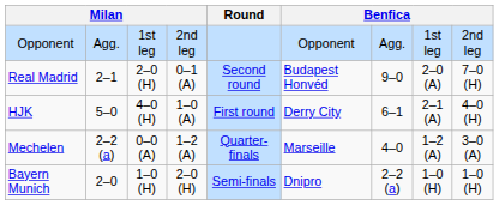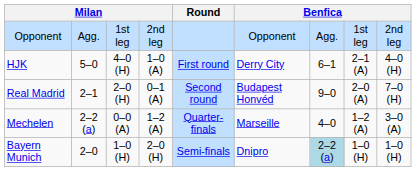 <table class="wikitable" style="text-align:center">
 <tr>
 <th colspan=4> <a href='#'>Milan</a></th>
 <th>Round</th>
 <th colspan=4> <a href='#'>Benfica</a></th>
 </tr>
 <tr style="background:#c1e0ff">
 <td>Opponent</td>
 <td>Agg.</td>
 <td>1st leg</td>
 <td>2nd leg</td>
 <td></td>
 <td>Opponent</td>
 <td>Agg.</td>
 <td>1st leg</td>
 <td>2nd leg</td>
 </tr>
 <tr>
+<td align=left> <a href='#'>HJK</a></td>
+<td>5–0</td>
+<td>4–0 (H)</td>
+<td>1–0 (A)</td>
+<td style="background:#c1e0ff;"><a href='#'>First round</a></td>
+<td align=left> <a href='#'>Derry City</a></td>
+<td>6–1</td>
+<td>2–1 (A)</td>
+<td>4–0 (H)</td>
+</tr>
+<tr>
 <td align=left> <a href='#'>Real Madrid</a></td>
 <td>2–1</td>
 <td>2–0 (H)</td>
 <td>0–1 (A)</td>
 <td style="background:#c1e0ff;"><a href='#'>Second round</a></td>
 <td align=left> <a href='#'>Budapest Honvéd</a></td>
 <td>9–0</td>
 <td>2–0 (A)</td>
 <td>7–0 (H)</td>
-</tr>
-<tr>
-<td align=left> <a href='#'>HJK</a></td>
-<td>5–0</td>
-<td>4–0 (H)</td>
-<td>1–0 (A)</td>
-<td style="background:#c1e0ff;"><a href='#'>First round</a></td>
-<td align=left> <a href='#'>Derry City</a></td>
-<td>6–1</td>
-<td>2–1 (A)</td>
-<td>4–0 (H)</td>
 </tr>
 <tr>
 <td align=left> <a href='#'>Mechelen</a></td>
 <td>2–2 (<a href='#'>a</a>)</td>
 <td>0–0 (A)</td>
 <td>1–2  (A)</td>
 <td style="background:#c1e0ff;"><a href='#'>Quarter-finals</a></td>
 <td align=left> <a href='#'>Marseille</a></td>
 <td>4–0</td>
 <td>1–2 (A)</td>
 <td>3–0 (A)</td>
 </tr>
 <tr>
 <td align=left> <a href='#'>Bayern Munich</a></td>
 <td>2–0</td>
 <td>1–0 (H)</td>
 <td>2–0  (H)</td>
 <td style="background:#c1e0ff;"><a href='#'>Semi-finals</a></td>
 <td align=left> <a href='#'>Dnipro</a></td>
-<td>2–2 (<a href='#'>a</a>)</td>
+<td style="background: lightblue;">2–2 (<a href='#'>a</a>)</td>
 <td>1–0 (H)</td>
 <td>1–0 (H)</td>
 </tr>
 </table>
